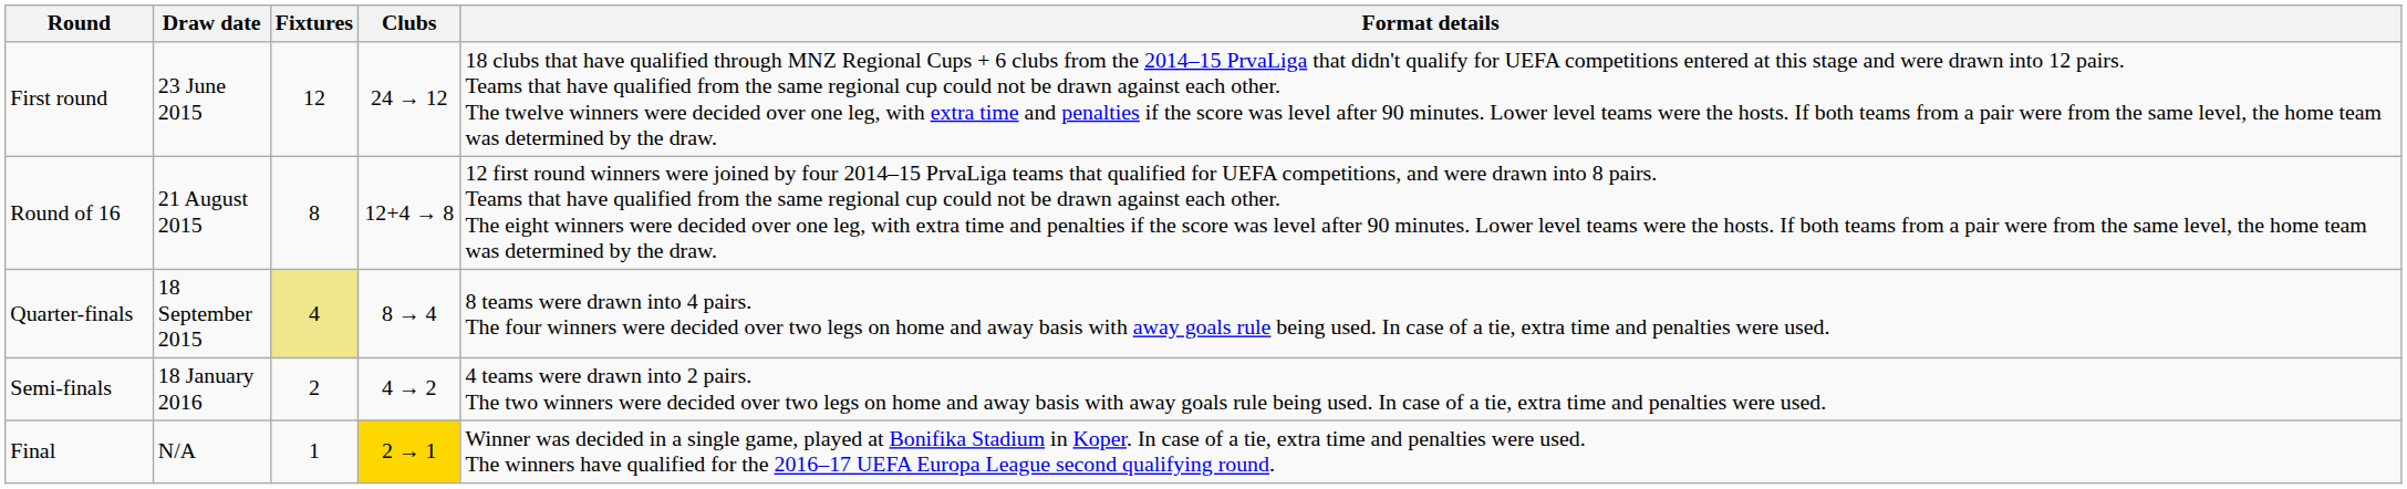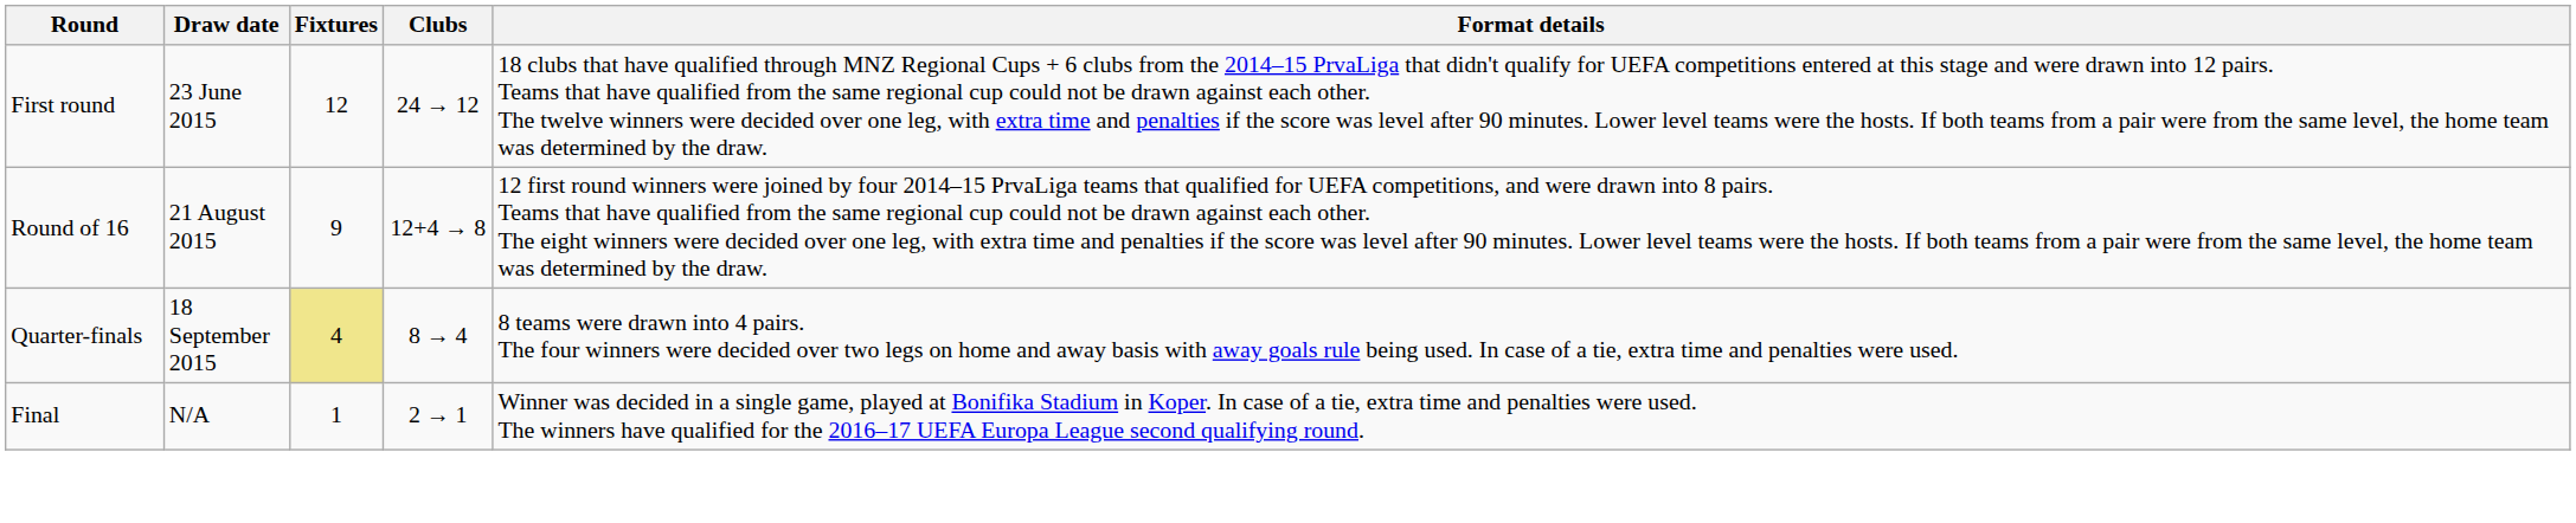 <table class="wikitable" style="font-size:90%">
 <tr>
 <th width=90>Round</th>
 <th width=70>Draw date</th>
 <th width=50>Fixtures</th>
 <th width=60>Clubs</th>
 <th>Format details</th>
 </tr>
 <tr>
 <td>First round</td>
 <td>23 June 2015</td>
 <td style="text-align:center;">12</td>
 <td style="text-align:center;">24 → 12</td>
 <td>18 clubs that have qualified through MNZ Regional Cups + 6 clubs from the <a href='#'>2014–15 PrvaLiga</a> that didn't qualify for UEFA competitions entered at this stage and were drawn into 12 pairs.<br>Teams that have qualified from the same regional cup could not be drawn against each other.<br>The twelve winners were decided over one leg, with <a href='#'>extra time</a> and <a href='#'>penalties</a> if the score was level after 90 minutes. Lower level teams were the hosts. If both teams from a pair were from the same level, the home team was determined by the draw.</td>
 </tr>
 <tr>
 <td>Round of 16</td>
 <td>21 August 2015</td>
-<td style="text-align:center;">8</td>
+<td style="text-align:center;">9</td>
 <td style="text-align:center;">12+4 → 8</td>
 <td>12 first round winners were joined by four 2014–15 PrvaLiga teams that qualified for UEFA competitions, and were drawn into 8 pairs.<br>Teams that have qualified from the same regional cup could not be drawn against each other.<br>The eight winners were decided over one leg, with extra time and penalties if the score was level after 90 minutes. Lower level teams were the hosts. If both teams from a pair were from the same level, the home team was determined by the draw.</td>
 </tr>
 <tr>
 <td>Quarter-finals</td>
 <td>18 September 2015</td>
 <td style="background: khaki; text-align:center;">4</td>
 <td style="text-align:center;">8 → 4</td>
 <td>8 teams were drawn into 4 pairs.<br>The four winners were decided over two legs on home and away basis with <a href='#'>away goals rule</a> being used. In case of a tie, extra time and penalties were used.</td>
 </tr>
 <tr>
-<td>Semi-finals</td>
-<td>18 January 2016</td>
-<td style="text-align:center;">2</td>
-<td style="text-align:center;">4 → 2</td>
-<td>4 teams were drawn into 2 pairs.<br>The two winners were decided over two legs on home and away basis with away goals rule being used. In case of a tie, extra time and penalties were used.</td>
-</tr>
-<tr>
 <td>Final</td>
 <td>N/A</td>
 <td style="text-align:center;">1</td>
-<td style="background: gold; text-align:center;">2 → 1</td>
+<td style="text-align:center;">2 → 1</td>
 <td>Winner was decided in a single game, played at <a href='#'>Bonifika Stadium</a> in <a href='#'>Koper</a>. In case of a tie, extra time and penalties were used.<br>The winners have qualified for the <a href='#'>2016–17 UEFA Europa League second qualifying round</a>.</td>
 </tr>
 </table>
